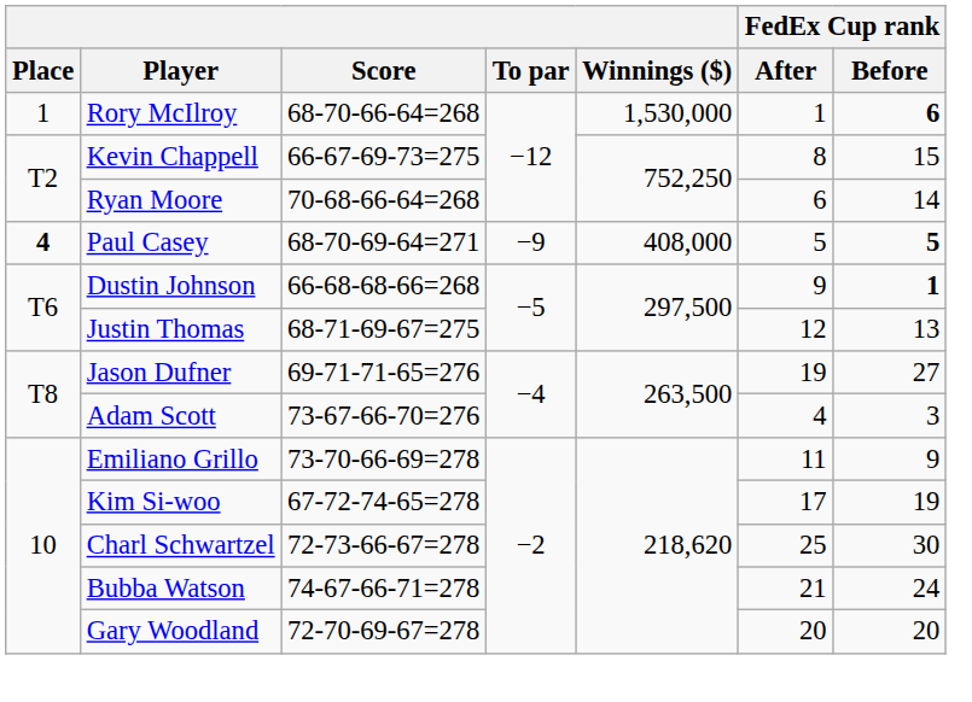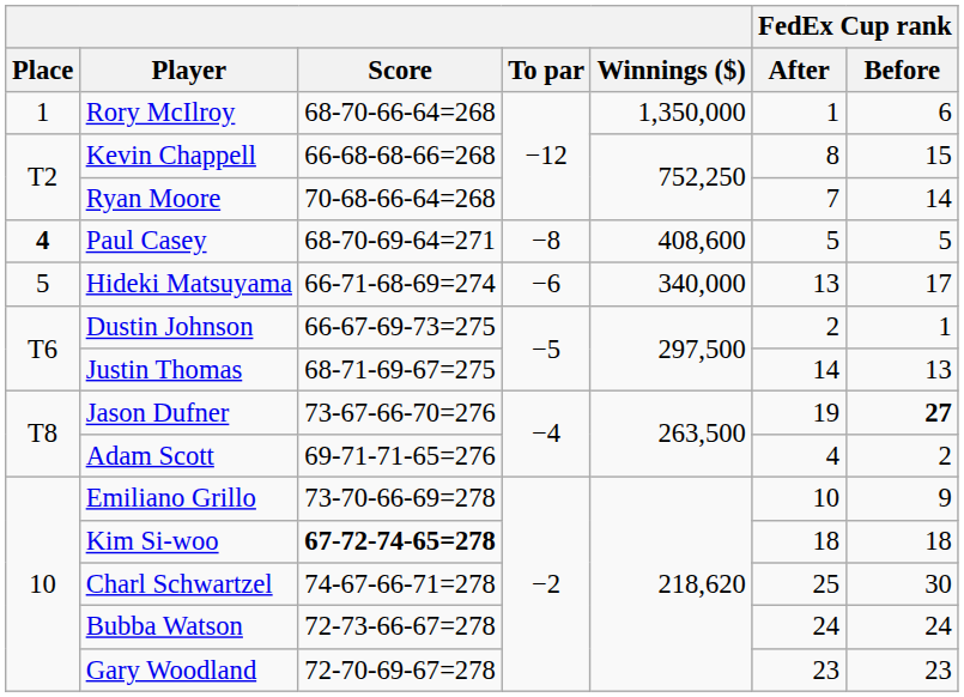 <table class=wikitable>
 <tr>
 <th colspan=5></th>
 <th colspan=2>FedEx Cup rank</th>
 </tr>
 <tr>
 <th>Place</th>
 <th>Player</th>
 <th>Score</th>
 <th>To par</th>
 <th>Winnings ($)</th>
 <th>After</th>
 <th>Before</th>
 </tr>
 <tr>
 <td align=center>1</td>
 <td> <a href='#'>Rory McIlroy</a></td>
 <td>68-70-66-64=268</td>
 <td align=center rowspan=3>−12</td>
-<td align=right>1,530,000</td>
+<td align=right>1,350,000</td>
 <td align=right>1</td>
-<td align=right><strong>6</strong></td>
+<td align=right>6</td>
 </tr>
 <tr>
 <td align=center rowspan=2>T2</td>
 <td> <a href='#'>Kevin Chappell</a></td>
-<td>66-67-69-73=275</td>
+<td>66-68-68-66=268</td>
 <td align=right rowspan=2>752,250</td>
 <td align=right>8</td>
 <td align=right>15</td>
 </tr>
 <tr>
 <td> <a href='#'>Ryan Moore</a></td>
 <td>70-68-66-64=268</td>
-<td align=right>6</td>
+<td align=right>7</td>
 <td align=right>14</td>
 </tr>
 <tr>
 <td align=center><strong>4</strong></td>
 <td> <a href='#'>Paul Casey</a></td>
 <td>68-70-69-64=271</td>
-<td align=center>−9</td>
-<td align=right>408,000</td>
+<td align=center>−8</td>
+<td align=right>408,600</td>
 <td align=right>5</td>
-<td align=right><strong>5</strong></td>
+<td align=right>5</td>
+</tr>
+<tr>
+<td align=center>5</td>
+<td> <a href='#'>Hideki Matsuyama</a></td>
+<td>66-71-68-69=274</td>
+<td align=center>−6</td>
+<td align=right>340,000</td>
+<td align=right>13</td>
+<td align=right>17</td>
 </tr>
 <tr>
 <td align=center rowspan=2>T6</td>
 <td> <a href='#'>Dustin Johnson</a></td>
-<td>66-68-68-66=268</td>
+<td>66-67-69-73=275</td>
 <td align=center rowspan=2>−5</td>
 <td align=right rowspan=2>297,500</td>
-<td align=right>9</td>
-<td align=right><strong>1</strong></td>
+<td align=right>2</td>
+<td align=right>1</td>
 </tr>
 <tr>
 <td> <a href='#'>Justin Thomas</a></td>
 <td>68-71-69-67=275</td>
-<td align=right>12</td>
+<td align=right>14</td>
 <td align=right>13</td>
 </tr>
 <tr>
 <td align=center rowspan=2>T8</td>
 <td> <a href='#'>Jason Dufner</a></td>
-<td>69-71-71-65=276</td>
+<td>73-67-66-70=276</td>
 <td align=center rowspan=2>−4</td>
 <td align=right rowspan=2>263,500</td>
 <td align=right>19</td>
-<td align=right>27</td>
+<td align=right><strong>27</strong></td>
 </tr>
 <tr>
 <td> <a href='#'>Adam Scott</a></td>
-<td>73-67-66-70=276</td>
+<td>69-71-71-65=276</td>
 <td align=right>4</td>
-<td align=right>3</td>
+<td align=right>2</td>
 </tr>
 <tr>
 <td align=center rowspan=5>10</td>
 <td> <a href='#'>Emiliano Grillo</a></td>
 <td>73-70-66-69=278</td>
 <td align=center rowspan=5>−2</td>
 <td align=right rowspan=5>218,620</td>
-<td align=right>11</td>
+<td align=right>10</td>
 <td align=right>9</td>
 </tr>
 <tr>
 <td> <a href='#'>Kim Si-woo</a></td>
-<td>67-72-74-65=278</td>
-<td align=right>17</td>
-<td align=right>19</td>
+<td><strong>67-72-74-65=278</strong></td>
+<td align=right>18</td>
+<td align=right>18</td>
 </tr>
 <tr>
 <td> <a href='#'>Charl Schwartzel</a></td>
-<td>72-73-66-67=278</td>
+<td>74-67-66-71=278</td>
 <td align=right>25</td>
 <td align=right>30</td>
 </tr>
 <tr>
 <td> <a href='#'>Bubba Watson</a></td>
-<td>74-67-66-71=278</td>
-<td align=right>21</td>
+<td>72-73-66-67=278</td>
+<td align=right>24</td>
 <td align=right>24</td>
 </tr>
 <tr>
 <td> <a href='#'>Gary Woodland</a></td>
 <td>72-70-69-67=278</td>
-<td align=right>20</td>
-<td align=right>20</td>
+<td align=right>23</td>
+<td align=right>23</td>
 </tr>
 </table>
